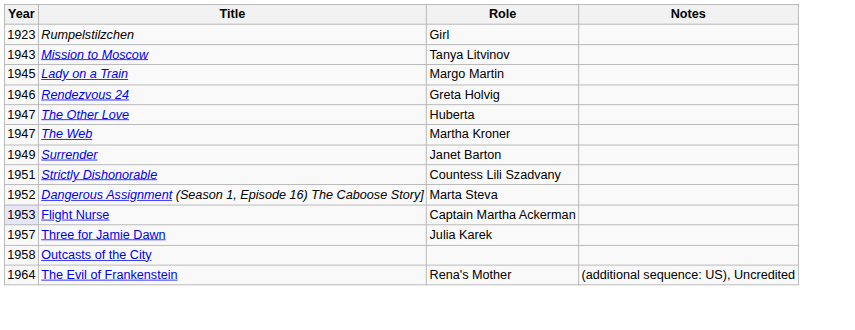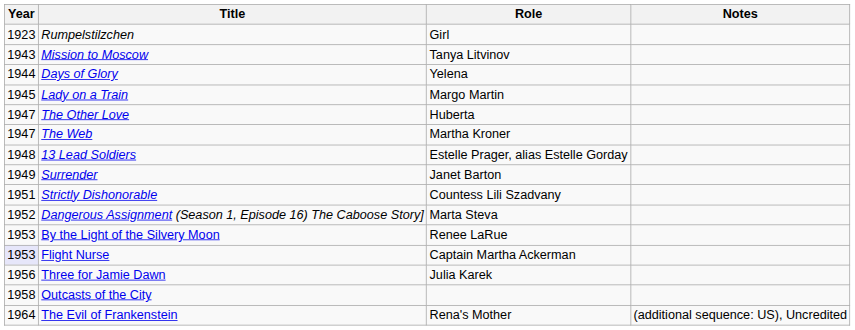 <table class="wikitable">
 <tr>
 <th>Year</th>
 <th>Title</th>
 <th>Role</th>
 <th>Notes</th>
 </tr>
 <tr>
 <td>1923</td>
 <td><em>Rumpelstilzchen</em></td>
 <td>Girl</td>
 <td></td>
 </tr>
 <tr>
 <td>1943</td>
 <td><em><a href='#'>Mission to Moscow</a></em></td>
 <td>Tanya Litvinov</td>
 <td></td>
 </tr>
 <tr>
+<td>1944</td>
+<td><em><a href='#'>Days of Glory</a></em></td>
+<td>Yelena</td>
+<td></td>
+</tr>
+<tr>
 <td>1945</td>
 <td><em><a href='#'>Lady on a Train</a></em></td>
 <td>Margo Martin</td>
-<td></td>
-</tr>
-<tr>
-<td>1946</td>
-<td><em><a href='#'>Rendezvous 24</a></em></td>
-<td>Greta Holvig</td>
 <td></td>
 </tr>
 <tr>
 <td>1947</td>
 <td><em><a href='#'>The Other Love</a></em></td>
 <td>Huberta</td>
 <td></td>
 </tr>
 <tr>
 <td>1947</td>
 <td><em><a href='#'>The Web</a></em></td>
 <td>Martha Kroner</td>
+<td></td>
+</tr>
+<tr>
+<td>1948</td>
+<td><em><a href='#'>13 Lead Soldiers</a></em></td>
+<td>Estelle Prager, alias Estelle Gorday</td>
 <td></td>
 </tr>
 <tr>
 <td>1949</td>
 <td><em><a href='#'>Surrender</a></em></td>
 <td>Janet Barton</td>
 <td></td>
 </tr>
 <tr>
 <td>1951</td>
 <td><em><a href='#'>Strictly Dishonorable</a></em></td>
 <td>Countess Lili Szadvany</td>
 <td></td>
 </tr>
 <tr>
 <td>1952</td>
 <td><em><a href='#'>Dangerous Assignment</a> (Season 1, Episode 16) The Caboose Story]</td>
 <td>Marta Steva</td>
 <td></td>
 </tr>
 <tr>
+<td>1953</td>
+<td></em><a href='#'>By the Light of the Silvery Moon</a><em></td>
+<td>Renee LaRue</td>
+<td></td>
+</tr>
+<tr>
 <td style="background: lavender;">1953</td>
 <td></em><a href='#'>Flight Nurse</a><em></td>
 <td>Captain Martha Ackerman</td>
 <td></td>
 </tr>
 <tr>
-<td>1957</td>
+<td>1956</td>
 <td></em><a href='#'>Three for Jamie Dawn</a><em></td>
 <td>Julia Karek</td>
 <td></td>
 </tr>
 <tr>
 <td>1958</td>
 <td></em><a href='#'>Outcasts of the City</a><em></td>
 <td></td>
 <td></td>
 </tr>
 <tr>
 <td>1964</td>
 <td></em><a href='#'>The Evil of Frankenstein</a><em></td>
 <td>Rena's Mother</td>
 <td>(additional sequence: US), Uncredited</td>
 </tr>
 </table>
